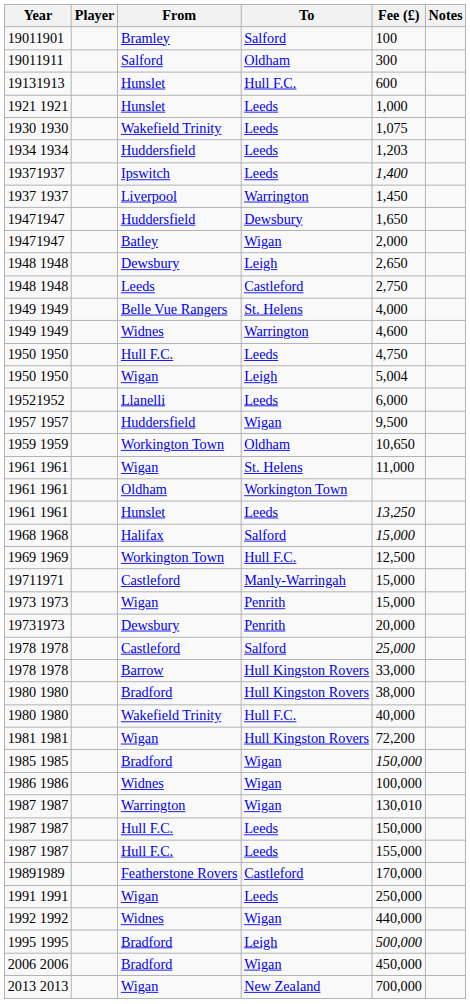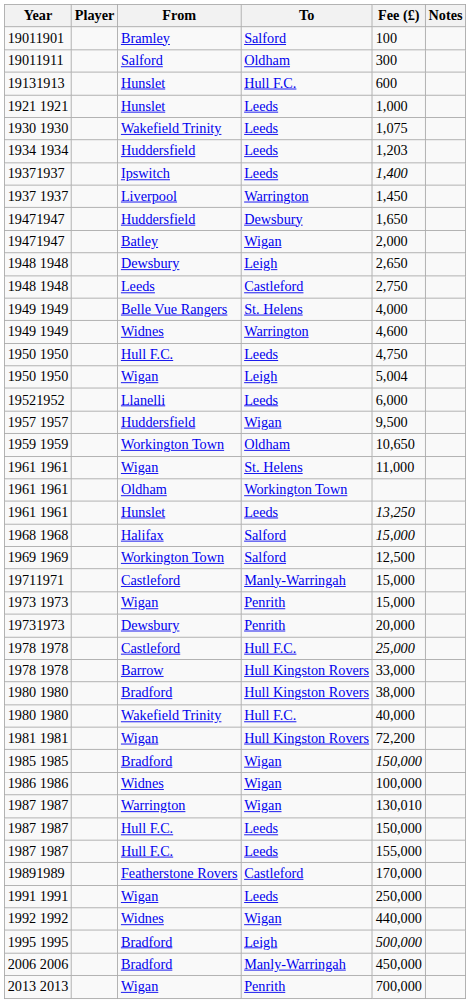 <table class="wikitable sortable" style="text-align: left">
 <tr>
 <th>Year</th>
 <th>Player</th>
 <th>From</th>
 <th>To</th>
 <th>Fee (£)</th>
 <th class="unsortable">Notes</th>
 </tr>
 <tr>
 <td><span>1901</span>1901</td>
 <td></td>
 <td><a href='#'>Bramley</a></td>
 <td><a href='#'>Salford</a></td>
 <td>100</td>
 <td></td>
 </tr>
 <tr>
 <td><span>1901</span>1911</td>
 <td></td>
 <td><a href='#'>Salford</a></td>
 <td><a href='#'>Oldham</a></td>
 <td>300</td>
 <td></td>
 </tr>
 <tr>
 <td><span>1913</span>1913</td>
 <td></td>
 <td><a href='#'>Hunslet</a></td>
 <td><a href='#'>Hull F.C.</a></td>
 <td>600</td>
 <td></td>
 </tr>
 <tr>
 <td><span>1921</span> 1921</td>
 <td></td>
 <td><a href='#'>Hunslet</a></td>
 <td><a href='#'>Leeds</a></td>
 <td>1,000</td>
 <td></td>
 </tr>
 <tr>
 <td><span>1930</span> 1930</td>
 <td></td>
 <td><a href='#'>Wakefield Trinity</a></td>
 <td><a href='#'>Leeds</a></td>
 <td>1,075</td>
 <td></td>
 </tr>
 <tr>
 <td><span>1934</span> 1934</td>
 <td></td>
 <td><a href='#'>Huddersfield</a></td>
 <td><a href='#'>Leeds</a></td>
 <td>1,203</td>
 <td></td>
 </tr>
 <tr>
 <td><span>1937</span>1937</td>
 <td></td>
 <td><a href='#'>Ipswitch</a></td>
 <td><a href='#'>Leeds</a></td>
 <td><em>1,400</em></td>
 <td></td>
 </tr>
 <tr>
 <td><span>1937</span> 1937</td>
 <td></td>
 <td><a href='#'>Liverpool</a></td>
 <td><a href='#'>Warrington</a></td>
 <td>1,450</td>
 <td></td>
 </tr>
 <tr>
 <td><span>1947</span>1947</td>
 <td></td>
 <td><a href='#'>Huddersfield</a></td>
 <td><a href='#'>Dewsbury</a></td>
 <td>1,650</td>
 <td></td>
 </tr>
 <tr>
 <td><span>1947</span>1947</td>
 <td></td>
 <td><a href='#'>Batley</a></td>
 <td><a href='#'>Wigan</a></td>
 <td>2,000</td>
 <td></td>
 </tr>
 <tr>
 <td><span>1948</span> 1948</td>
 <td></td>
 <td><a href='#'>Dewsbury</a></td>
 <td><a href='#'>Leigh</a></td>
 <td>2,650</td>
 <td></td>
 </tr>
 <tr>
 <td><span>1948</span> 1948</td>
 <td></td>
 <td><a href='#'>Leeds</a></td>
 <td><a href='#'>Castleford</a></td>
 <td>2,750</td>
 <td></td>
 </tr>
 <tr>
 <td><span>1949</span> 1949</td>
 <td></td>
 <td><a href='#'>Belle Vue Rangers</a></td>
 <td><a href='#'>St. Helens</a></td>
 <td>4,000</td>
 <td></td>
 </tr>
 <tr>
 <td><span>1949</span> 1949</td>
 <td></td>
 <td><a href='#'>Widnes</a></td>
 <td><a href='#'>Warrington</a></td>
 <td>4,600</td>
 <td></td>
 </tr>
 <tr>
 <td><span>1950</span> 1950</td>
 <td></td>
 <td><a href='#'>Hull F.C.</a></td>
 <td><a href='#'>Leeds</a></td>
 <td>4,750</td>
 <td></td>
 </tr>
 <tr>
 <td><span>1950</span> 1950</td>
 <td></td>
 <td><a href='#'>Wigan</a></td>
 <td><a href='#'>Leigh</a></td>
 <td>5,004</td>
 <td></td>
 </tr>
 <tr>
 <td><span>1952</span>1952</td>
 <td></td>
 <td><a href='#'>Llanelli</a></td>
 <td><a href='#'>Leeds</a></td>
 <td>6,000</td>
 <td></td>
 </tr>
 <tr>
 <td><span>1957</span> 1957</td>
 <td></td>
 <td><a href='#'>Huddersfield</a></td>
 <td><a href='#'>Wigan</a></td>
 <td>9,500</td>
 <td></td>
 </tr>
 <tr>
 <td><span>1959</span> 1959</td>
 <td></td>
 <td><a href='#'>Workington Town</a></td>
 <td><a href='#'>Oldham</a></td>
 <td>10,650</td>
 <td></td>
 </tr>
 <tr>
 <td><span>1961</span> 1961</td>
 <td></td>
 <td><a href='#'>Wigan</a></td>
 <td><a href='#'>St. Helens</a></td>
 <td>11,000</td>
 <td></td>
 </tr>
 <tr>
 <td><span>1961</span> 1961</td>
 <td></td>
 <td><a href='#'>Oldham</a></td>
 <td><a href='#'>Workington Town</a></td>
 <td></td>
 <td></td>
 </tr>
 <tr>
 <td><span>1961</span> 1961</td>
 <td></td>
 <td><a href='#'>Hunslet</a></td>
 <td><a href='#'>Leeds</a></td>
 <td><em>13,250</em></td>
 <td></td>
 </tr>
 <tr>
 <td><span>1968</span> 1968</td>
 <td></td>
 <td><a href='#'>Halifax</a></td>
 <td><a href='#'>Salford</a></td>
 <td><em>15,000</em></td>
 <td></td>
 </tr>
 <tr>
 <td><span>1969</span> 1969</td>
 <td></td>
 <td><a href='#'>Workington Town</a></td>
-<td><a href='#'>Hull F.C.</a></td>
+<td><a href='#'>Salford</a></td>
 <td>12,500</td>
 <td></td>
 </tr>
 <tr>
 <td><span>1971</span>1971</td>
 <td></td>
 <td><a href='#'>Castleford</a></td>
 <td><a href='#'>Manly-Warringah</a></td>
 <td>15,000</td>
 <td></td>
 </tr>
 <tr>
 <td><span>1973</span> 1973</td>
 <td></td>
 <td><a href='#'>Wigan</a></td>
 <td><a href='#'>Penrith</a></td>
 <td>15,000</td>
 <td></td>
 </tr>
 <tr>
 <td><span>1973</span>1973</td>
 <td></td>
 <td><a href='#'>Dewsbury</a></td>
 <td><a href='#'>Penrith</a></td>
 <td>20,000</td>
 <td></td>
 </tr>
 <tr>
 <td><span>1978</span> 1978</td>
 <td></td>
 <td><a href='#'>Castleford</a></td>
-<td><a href='#'>Salford</a></td>
+<td><a href='#'>Hull F.C.</a></td>
 <td><em>25,000</em></td>
 <td></td>
 </tr>
 <tr>
 <td><span>1978</span> 1978</td>
 <td></td>
 <td><a href='#'>Barrow</a></td>
 <td><a href='#'>Hull Kingston Rovers</a></td>
 <td>33,000</td>
 <td></td>
 </tr>
 <tr>
 <td><span>1980</span> 1980</td>
 <td></td>
 <td><a href='#'>Bradford</a></td>
 <td><a href='#'>Hull Kingston Rovers</a></td>
 <td>38,000</td>
 <td></td>
 </tr>
 <tr>
 <td><span>1980</span> 1980</td>
 <td></td>
 <td><a href='#'>Wakefield Trinity</a></td>
 <td><a href='#'>Hull F.C.</a></td>
 <td>40,000</td>
 <td></td>
 </tr>
 <tr>
 <td><span>1981</span> 1981</td>
 <td></td>
 <td><a href='#'>Wigan</a></td>
 <td><a href='#'>Hull Kingston Rovers</a></td>
 <td>72,200</td>
 <td></td>
 </tr>
 <tr>
 <td><span>1985</span> 1985</td>
 <td></td>
 <td><a href='#'>Bradford</a></td>
 <td><a href='#'>Wigan</a></td>
 <td><em>150,000</em></td>
 <td></td>
 </tr>
 <tr>
 <td><span>1986</span> 1986</td>
 <td></td>
 <td><a href='#'>Widnes</a></td>
 <td><a href='#'>Wigan</a></td>
 <td>100,000</td>
 <td></td>
 </tr>
 <tr>
 <td><span>1987</span> 1987</td>
 <td></td>
 <td><a href='#'>Warrington</a></td>
 <td><a href='#'>Wigan</a></td>
 <td>130,010</td>
 <td></td>
 </tr>
 <tr>
 <td><span>1987</span> 1987</td>
 <td></td>
 <td><a href='#'>Hull F.C.</a></td>
 <td><a href='#'>Leeds</a></td>
 <td>150,000</td>
 <td></td>
 </tr>
 <tr>
 <td><span>1987</span> 1987</td>
 <td></td>
 <td><a href='#'>Hull F.C.</a></td>
 <td><a href='#'>Leeds</a></td>
 <td>155,000</td>
 <td></td>
 </tr>
 <tr>
 <td><span>1989</span>1989</td>
 <td></td>
 <td><a href='#'>Featherstone Rovers</a></td>
 <td><a href='#'>Castleford</a></td>
 <td>170,000</td>
 <td></td>
 </tr>
 <tr>
 <td><span>1991</span> 1991</td>
 <td></td>
 <td><a href='#'>Wigan</a></td>
 <td><a href='#'>Leeds</a></td>
 <td>250,000</td>
 <td></td>
 </tr>
 <tr>
 <td><span>1992</span> 1992</td>
 <td></td>
 <td><a href='#'>Widnes</a></td>
 <td><a href='#'>Wigan</a></td>
 <td>440,000</td>
 <td></td>
 </tr>
 <tr>
 <td><span>1995</span> 1995</td>
 <td></td>
 <td><a href='#'>Bradford</a></td>
 <td><a href='#'>Leigh</a></td>
 <td><em>500,000</em></td>
 <td></td>
 </tr>
 <tr>
 <td><span>2006</span> 2006</td>
 <td></td>
 <td><a href='#'>Bradford</a></td>
-<td><a href='#'>Wigan</a></td>
+<td><a href='#'>Manly-Warringah</a></td>
 <td>450,000</td>
 <td></td>
 </tr>
 <tr>
 <td><span>2013</span> 2013</td>
 <td></td>
 <td><a href='#'>Wigan</a></td>
-<td><a href='#'>New Zealand</a></td>
+<td><a href='#'>Penrith</a></td>
 <td>700,000</td>
 <td></td>
 </tr>
 </table>
